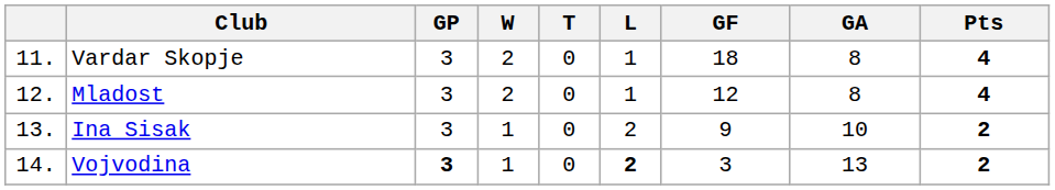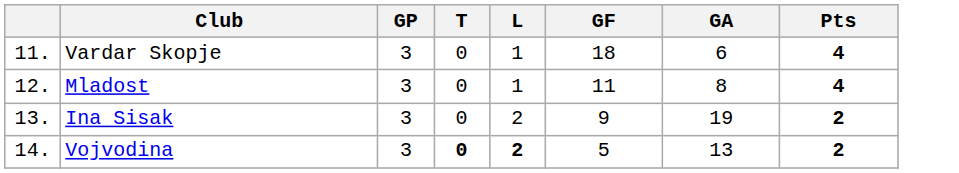 <table class="wikitable">
 <tr>
 <th width="30"></th>
 <th width="200">Club</th>
 <th width="30">GP</th>
-<th width="30">W</th>
 <th width="30">T</th>
 <th width="30">L</th>
 <th width="70">GF</th>
 <th width="70">GA</th>
 <th width="70">Pts</th>
 </tr>
 <tr bgcolor="#FFFFFF" align="center">
 <td>11.</td>
 <td align="left">Vardar Skopje</td>
 <td>3</td>
-<td>2</td>
 <td>0</td>
 <td>1</td>
 <td>18</td>
-<td>8</td>
+<td>6</td>
 <td><strong>4</strong></td>
 </tr>
 <tr bgcolor="#FFFFFF" align="center">
 <td>12.</td>
 <td align="left"><a href='#'>Mladost</a></td>
 <td>3</td>
-<td>2</td>
 <td>0</td>
 <td>1</td>
-<td>12</td>
+<td>11</td>
 <td>8</td>
 <td><strong>4</strong></td>
 </tr>
 <tr bgcolor="#FFFFFF" align="center">
 <td>13.</td>
 <td align="left"><a href='#'>Ina Sisak</a></td>
 <td>3</td>
-<td>1</td>
 <td>0</td>
 <td>2</td>
 <td>9</td>
-<td>10</td>
+<td>19</td>
 <td><strong>2</strong></td>
 </tr>
 <tr bgcolor="#FFFFFF" align="center">
 <td>14.</td>
 <td align="left"><a href='#'>Vojvodina</a></td>
-<td><strong>3</strong></td>
-<td>1</td>
-<td>0</td>
+<td>3</td>
+<td><strong>0</strong></td>
 <td><strong>2</strong></td>
-<td>3</td>
+<td>5</td>
 <td>13</td>
 <td><strong>2</strong></td>
 </tr>
 </table>
